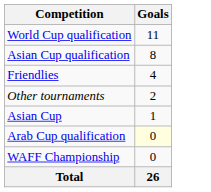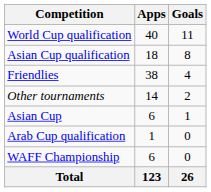 <table class="wikitable sortable" style="text-align:center">
 <tr>
 <th scope="col">Competition</th>
+<th scope="col">Apps</th>
 <th scope="col">Goals</th>
 </tr>
 <tr>
 <td style="text-align:left" scope="row"><a href='#'>World Cup qualification</a></td>
+<td>40</td>
 <td>11</td>
 </tr>
 <tr>
 <td style="text-align:left" scope="row"><a href='#'>Asian Cup qualification</a></td>
+<td>18</td>
 <td>8</td>
 </tr>
 <tr>
 <td style="text-align:left" scope="row"><a href='#'>Friendlies</a></td>
+<td>38</td>
 <td>4</td>
 </tr>
 <tr>
 <td style="text-align:left" scope="row"><em>Other tournaments</em></td>
+<td>14</td>
 <td>2</td>
 </tr>
 <tr>
 <td style="text-align:left" scope="row"><a href='#'>Asian Cup</a></td>
+<td>6</td>
 <td>1</td>
 </tr>
 <tr>
 <td style="text-align:left" scope="row"><a href='#'>Arab Cup qualification</a></td>
-<td style="background: lightyellow;">0</td>
+<td>1</td>
+<td>0</td>
 </tr>
 <tr>
 <td style="text-align:left" scope="row"><a href='#'>WAFF Championship</a></td>
+<td>6</td>
 <td>0</td>
 </tr>
 <tr>
 <th scope="row">Total</th>
+<th>123</th>
 <th>26</th>
 </tr>
 </table>
